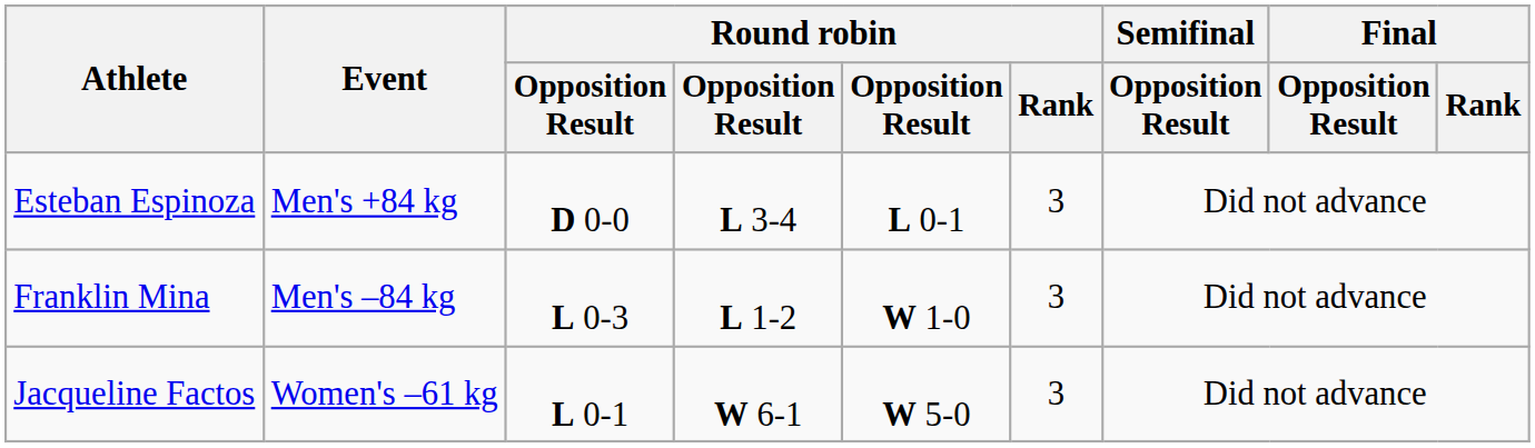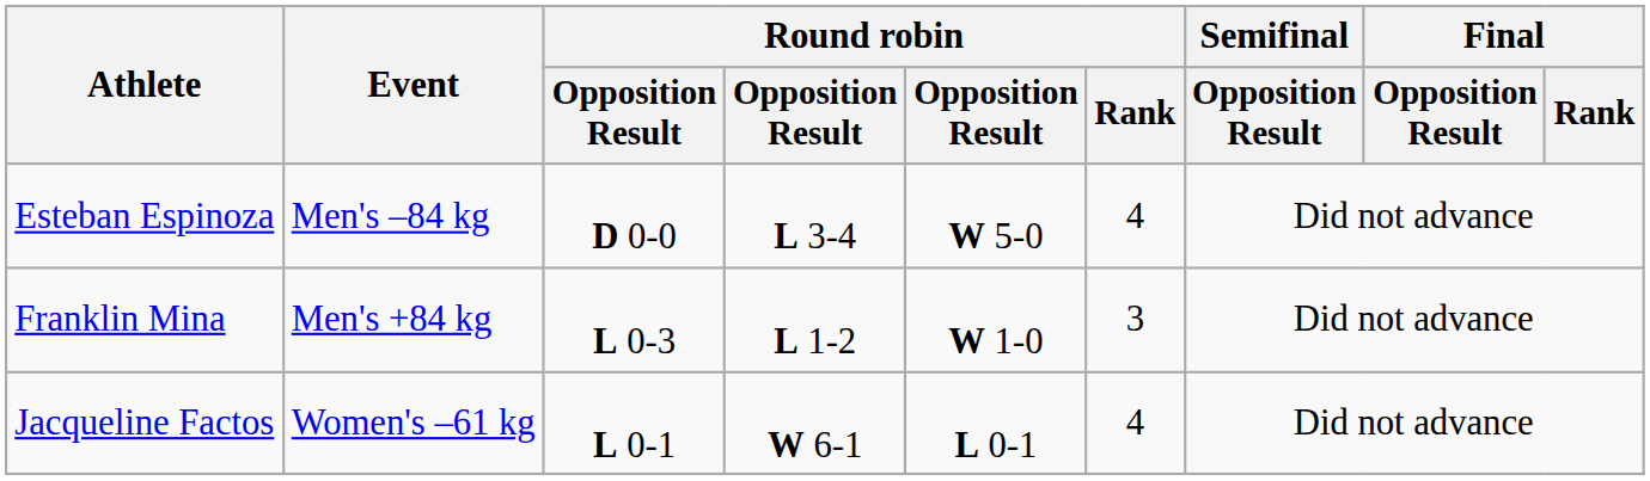 <table class=wikitable style=font-size:90%;text-align:center>
 <tr>
 <th rowspan=2>Athlete</th>
 <th rowspan=2>Event</th>
 <th colspan=4>Round robin</th>
 <th>Semifinal</th>
 <th colspan=2>Final</th>
 </tr>
 <tr style=font-size:95%>
 <th>Opposition<br>Result</th>
 <th>Opposition<br>Result</th>
 <th>Opposition<br>Result</th>
 <th>Rank</th>
 <th>Opposition<br>Result</th>
 <th>Opposition<br>Result</th>
 <th>Rank</th>
 </tr>
 <tr>
 <td align=left><a href='#'>Esteban Espinoza</a></td>
-<td align=left><a href='#'>Men's +84 kg</a></td>
+<td align=left><a href='#'>Men's –84 kg</a></td>
 <td><br><strong>D</strong> 0-0</td>
 <td><br><strong>L</strong> 3-4</td>
-<td><br><strong>L</strong> 0-1</td>
-<td>3</td>
+<td><br><strong>W</strong> 5-0</td>
+<td>4</td>
 <td colspan=3>Did not advance</td>
 </tr>
 <tr>
 <td align=left><a href='#'>Franklin Mina</a></td>
-<td align=left><a href='#'>Men's –84 kg</a></td>
+<td align=left><a href='#'>Men's +84 kg</a></td>
 <td><br><strong>L</strong> 0-3</td>
 <td><br><strong>L</strong> 1-2</td>
 <td><br><strong>W</strong> 1-0</td>
 <td>3</td>
 <td colspan=3>Did not advance</td>
 </tr>
 <tr>
 <td align=left><a href='#'>Jacqueline Factos</a></td>
 <td align=left><a href='#'>Women's –61 kg</a></td>
 <td><br><strong>L</strong> 0-1</td>
 <td><br><strong>W</strong> 6-1</td>
-<td><br><strong>W</strong> 5-0</td>
-<td>3</td>
+<td><br><strong>L</strong> 0-1</td>
+<td>4</td>
 <td colspan=3>Did not advance</td>
 </tr>
 </table>
